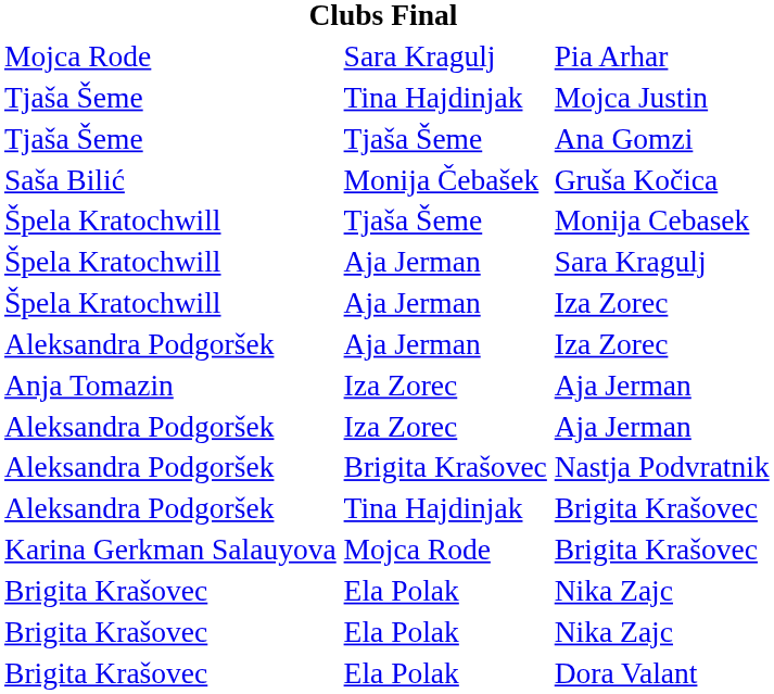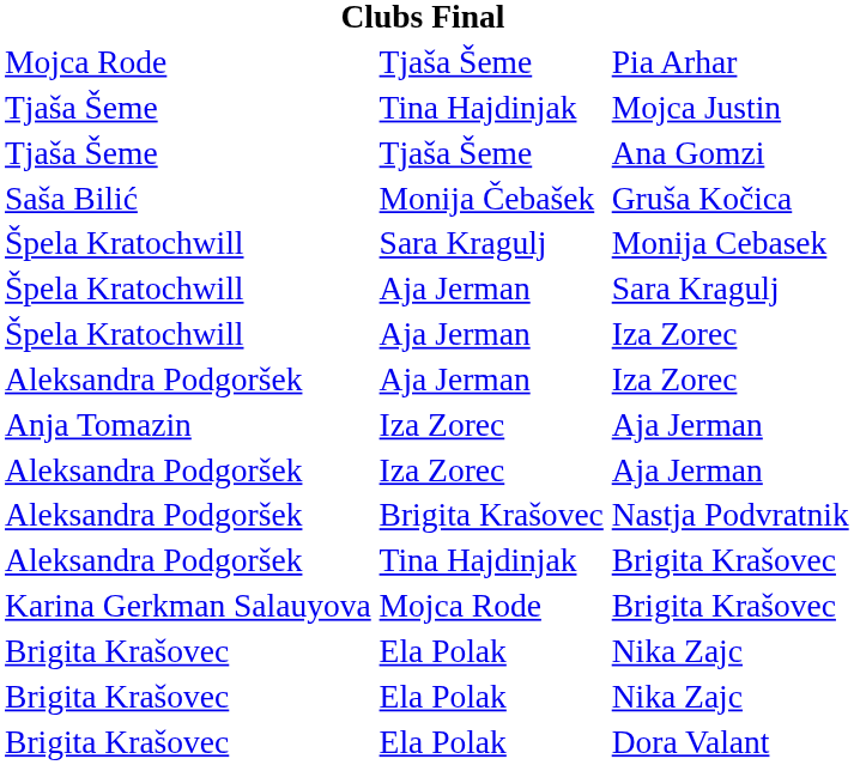 <table>
 <tr>
 <td colspan="4" align="center"><strong>Clubs Final</strong></td>
 </tr>
 <tr>
 <th scope=row style="text-align:left"><br></th>
 <td><a href='#'>Mojca Rode</a></td>
-<td><a href='#'>Sara Kragulj</a></td>
+<td><a href='#'>Tjaša Šeme</a></td>
 <td><a href='#'>Pia Arhar</a></td>
 </tr>
 <tr>
 <th scope=row style="text-align:left"><br></th>
 <td><a href='#'>Tjaša Šeme</a></td>
 <td><a href='#'>Tina Hajdinjak</a></td>
 <td><a href='#'>Mojca Justin</a></td>
 </tr>
 <tr>
 <th scope=row style="text-align:left"><br></th>
 <td><a href='#'>Tjaša Šeme</a></td>
 <td><a href='#'>Tjaša Šeme</a></td>
 <td><a href='#'>Ana Gomzi</a></td>
 </tr>
 <tr>
 <th scope=row style="text-align:left"><br></th>
 <td><a href='#'>Saša Bilić</a></td>
 <td><a href='#'>Monija Čebašek</a></td>
 <td><a href='#'>Gruša Kočica</a></td>
 </tr>
 <tr>
 <th scope=row style="text-align:left"><br></th>
 <td><a href='#'>Špela Kratochwill</a></td>
-<td><a href='#'>Tjaša Šeme</a></td>
+<td><a href='#'>Sara Kragulj</a></td>
 <td><a href='#'>Monija Cebasek</a></td>
 </tr>
 <tr>
 <th scope=row style="text-align:left"><br></th>
 <td><a href='#'>Špela Kratochwill</a></td>
 <td><a href='#'>Aja Jerman</a></td>
 <td><a href='#'>Sara Kragulj</a></td>
 </tr>
 <tr>
 <th scope=row style="text-align:left"><br></th>
 <td><a href='#'>Špela Kratochwill</a></td>
 <td><a href='#'>Aja Jerman</a></td>
 <td><a href='#'>Iza Zorec</a></td>
 </tr>
 <tr>
 <th scope=row style="text-align:left"><br></th>
 <td><a href='#'>Aleksandra Podgoršek</a></td>
 <td><a href='#'>Aja Jerman</a></td>
 <td><a href='#'>Iza Zorec</a></td>
 </tr>
 <tr>
 <th scope=row style="text-align:left"><br></th>
 <td><a href='#'>Anja Tomazin</a></td>
 <td><a href='#'>Iza Zorec</a></td>
 <td><a href='#'>Aja Jerman</a></td>
 </tr>
 <tr>
 <th scope=row style="text-align:left"><br></th>
 <td><a href='#'>Aleksandra Podgoršek</a></td>
 <td><a href='#'>Iza Zorec</a></td>
 <td><a href='#'>Aja Jerman</a></td>
 </tr>
 <tr>
 <th scope=row style="text-align:left"><br></th>
 <td><a href='#'>Aleksandra Podgoršek</a></td>
 <td><a href='#'>Brigita Krašovec</a></td>
 <td><a href='#'>Nastja Podvratnik</a></td>
 </tr>
 <tr>
 <th scope=row style="text-align:left"><br></th>
 <td><a href='#'>Aleksandra Podgoršek</a></td>
 <td><a href='#'>Tina Hajdinjak</a></td>
 <td><a href='#'>Brigita Krašovec</a></td>
 </tr>
 <tr>
 <th scope=row style="text-align:left"><br></th>
 <td><a href='#'>Karina Gerkman Salauyova</a></td>
 <td><a href='#'>Mojca Rode</a></td>
 <td><a href='#'>Brigita Krašovec</a></td>
 </tr>
 <tr>
 <th scope=row style="text-align:left"><br></th>
 <td><a href='#'>Brigita Krašovec</a></td>
 <td><a href='#'>Ela Polak</a></td>
 <td><a href='#'>Nika Zajc</a></td>
 </tr>
 <tr>
 <th scope=row style="text-align:left"><br></th>
 <td><a href='#'>Brigita Krašovec</a></td>
 <td><a href='#'>Ela Polak</a></td>
 <td><a href='#'>Nika Zajc</a></td>
 </tr>
 <tr>
 <th scope=row style="text-align:left"><br></th>
 <td><a href='#'>Brigita Krašovec</a></td>
 <td><a href='#'>Ela Polak</a></td>
 <td><a href='#'>Dora Valant</a></td>
 </tr>
 </table>
